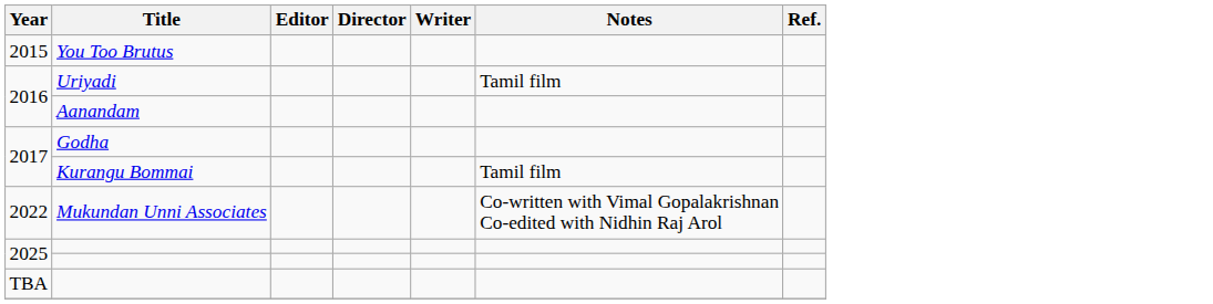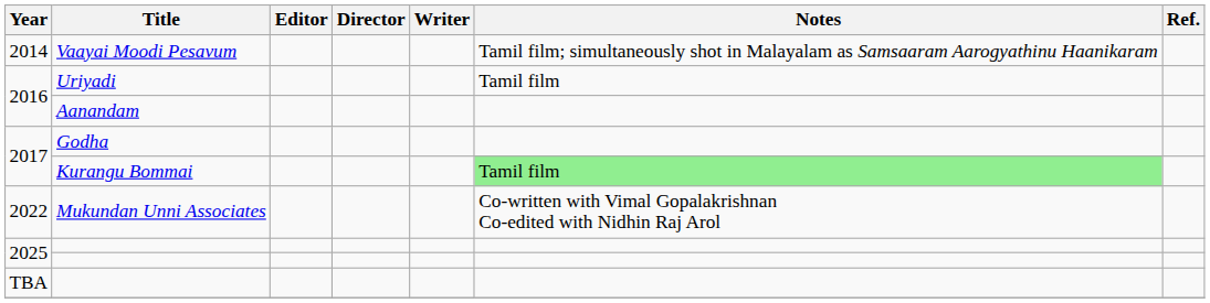 <table class="wikitable">
 <tr>
 <th>Year</th>
 <th>Title</th>
 <th>Editor</th>
 <th>Director</th>
 <th>Writer</th>
 <th>Notes</th>
 <th>Ref.</th>
 </tr>
 <tr>
-<td>2015</td>
-<td><em><a href='#'>You Too Brutus</a></em></td>
+<td>2014</td>
+<td><em><a href='#'>Vaayai Moodi Pesavum</a></em></td>
 <td></td>
 <td></td>
 <td></td>
-<td></td>
+<td>Tamil film; simultaneously shot in Malayalam as <em>Samsaaram Aarogyathinu Haanikaram</em></td>
 <td></td>
 </tr>
 <tr>
 <td rowspan=2>2016</td>
 <td><em><a href='#'>Uriyadi</a></em></td>
 <td></td>
 <td></td>
 <td></td>
 <td>Tamil film</td>
 <td></td>
 </tr>
 <tr>
 <td><em><a href='#'>Aanandam</a></em></td>
 <td></td>
 <td></td>
 <td></td>
 <td></td>
 <td></td>
 </tr>
 <tr>
 <td rowspan=2>2017</td>
 <td><em><a href='#'>Godha</a></em></td>
 <td></td>
 <td></td>
 <td></td>
 <td></td>
 <td></td>
 </tr>
 <tr>
 <td><em><a href='#'>Kurangu Bommai</a></em></td>
 <td></td>
 <td></td>
 <td></td>
-<td>Tamil film</td>
+<td style="background: lightgreen;">Tamil film</td>
 <td></td>
 </tr>
 <tr>
 <td>2022</td>
 <td><em><a href='#'>Mukundan Unni Associates</a></em></td>
 <td></td>
 <td></td>
 <td></td>
 <td>Co-written with Vimal Gopalakrishnan <br>Co-edited with Nidhin Raj Arol</td>
 <td></td>
 </tr>
 <tr>
 <td rowspan="2">2025</td>
 <td></td>
 <td></td>
 <td></td>
 <td></td>
 <td></td>
 <td></td>
 </tr>
 <tr>
 <td></td>
 <td></td>
 <td></td>
 <td></td>
 <td></td>
 <td></td>
 </tr>
 <tr>
 <td>TBA</td>
 <td></td>
 <td></td>
 <td></td>
 <td></td>
 <td></td>
 <td></td>
 </tr>
 <tr>
 </tr>
 </table>
